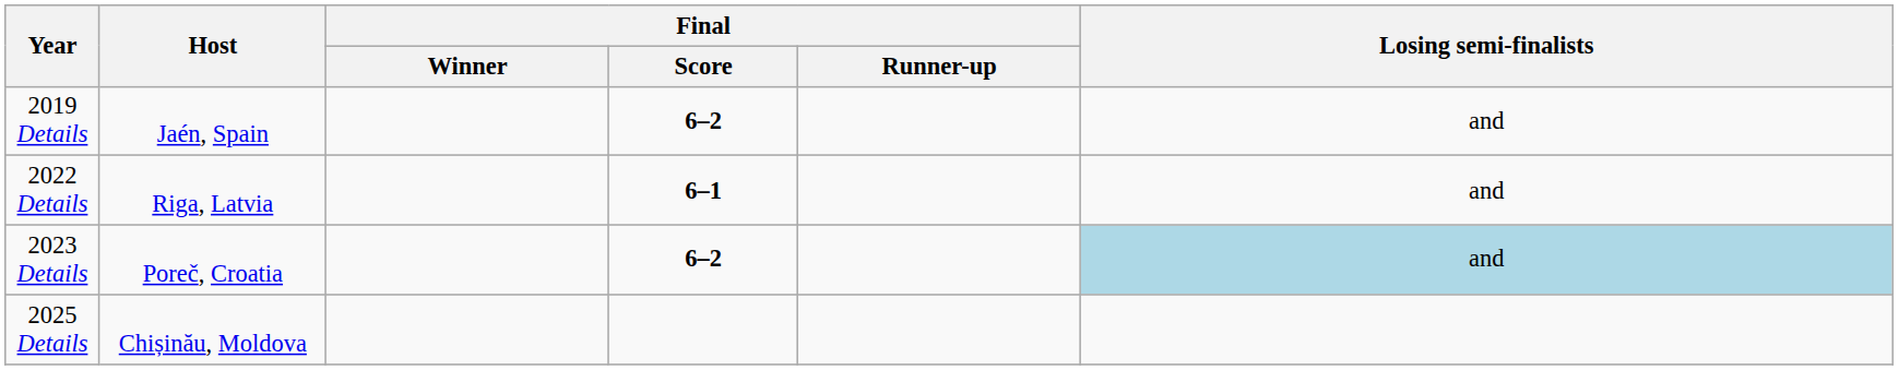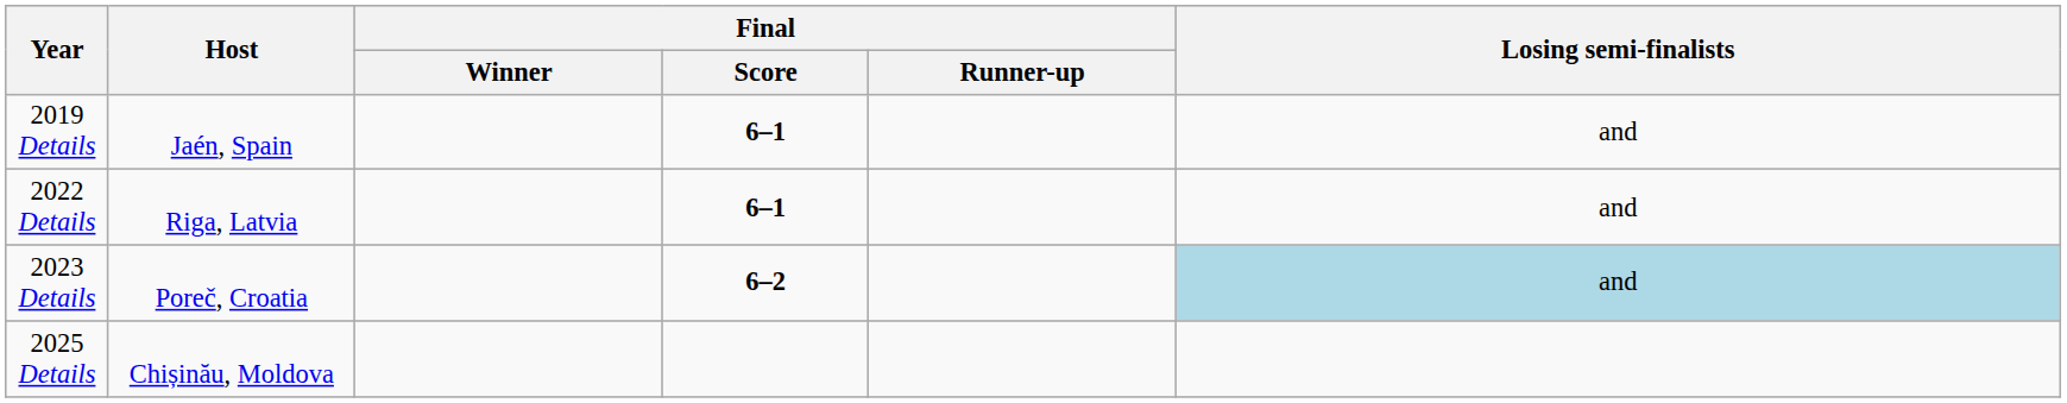 <table class="wikitable" style="font-size: 90%; text-align: center; width: 70%;">
 <tr>
 <th rowspan=2 width="5%">Year</th>
 <th rowspan=2 width="12%">Host</th>
 <th colspan=3>Final</th>
 <th colspan=3 rowspan=2>Losing semi-finalists</th>
 </tr>
 <tr>
 <th width="15%">Winner</th>
 <th width="10%">Score</th>
 <th width="15%">Runner-up</th>
 </tr>
 <tr>
 <td>2019<br><em><a href='#'>Details</a></em></td>
 <td><br><a href='#'>Jaén</a>, <a href='#'>Spain</a></td>
 <td><strong></strong></td>
-<td><strong>6–2</strong></td>
+<td><strong>6–1</strong></td>
 <td></td>
 <td> and </td>
 </tr>
 <tr>
 <td>2022<br><em><a href='#'>Details</a></em></td>
 <td><br><a href='#'>Riga</a>, <a href='#'>Latvia</a></td>
 <td><strong></strong></td>
 <td><strong>6–1</strong></td>
 <td></td>
 <td> and </td>
 </tr>
 <tr>
 <td>2023<br><em><a href='#'>Details</a></em></td>
 <td><br><a href='#'>Poreč</a>, <a href='#'>Croatia</a></td>
 <td><strong></strong></td>
 <td><strong>6–2</strong></td>
 <td></td>
 <td style="background: lightblue;"> and </td>
 </tr>
 <tr>
 <td>2025<br><em><a href='#'>Details</a></em></td>
 <td><br><a href='#'>Chișinău</a>, <a href='#'>Moldova</a></td>
 <td></td>
 <td></td>
 <td></td>
 <td></td>
 </tr>
 </table>
